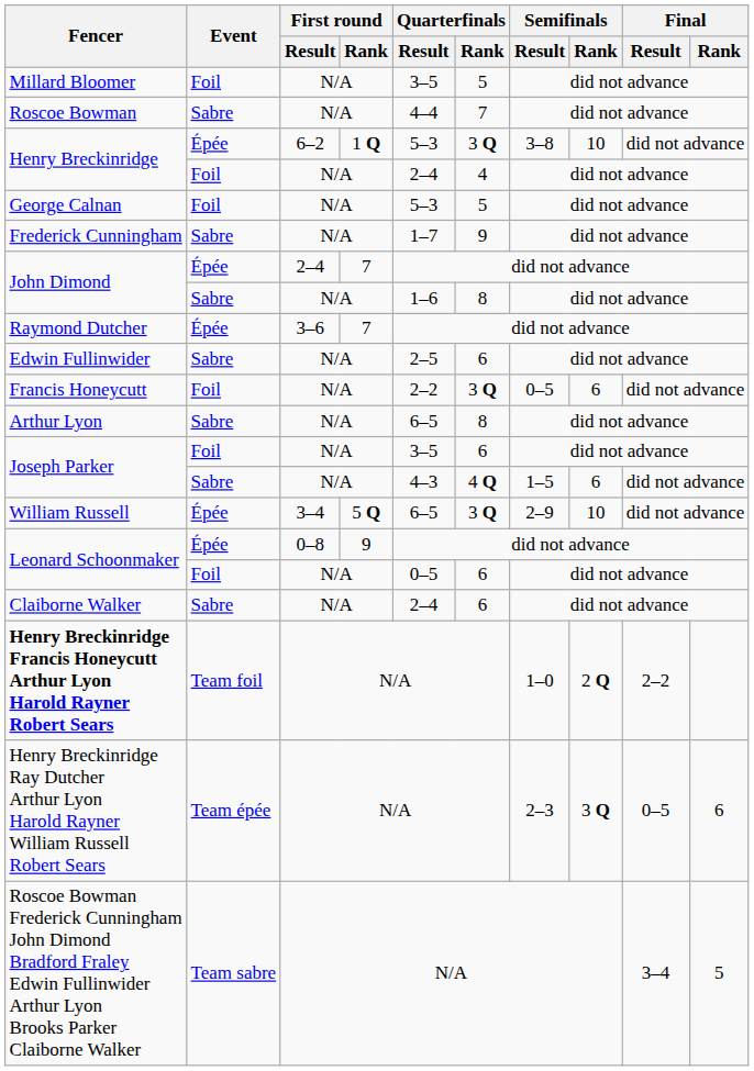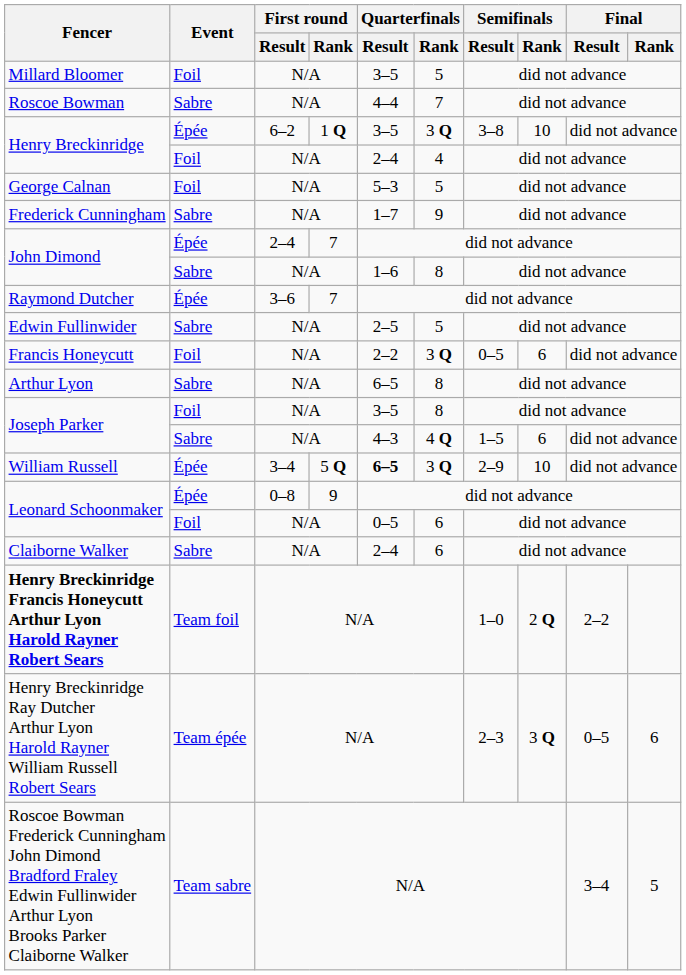 <table class=wikitable style="font-size:90%">
 <tr>
 <th rowspan=2>Fencer</th>
 <th rowspan=2>Event</th>
 <th colspan=2>First round</th>
 <th colspan=2>Quarterfinals</th>
 <th colspan=2>Semifinals</th>
 <th colspan=2>Final</th>
 </tr>
 <tr>
 <th>Result</th>
 <th>Rank</th>
 <th>Result</th>
 <th>Rank</th>
 <th>Result</th>
 <th>Rank</th>
 <th>Result</th>
 <th>Rank</th>
 </tr>
 <tr>
 <td><a href='#'>Millard Bloomer</a></td>
 <td><a href='#'>Foil</a></td>
 <td align=center colspan=2>N/A</td>
 <td align=center>3–5</td>
 <td align=center>5</td>
 <td align=center colspan=4>did not advance</td>
 </tr>
 <tr>
 <td><a href='#'>Roscoe Bowman</a></td>
 <td><a href='#'>Sabre</a></td>
 <td align=center colspan=2>N/A</td>
 <td align=center>4–4</td>
 <td align=center>7</td>
 <td align=center colspan=4>did not advance</td>
 </tr>
 <tr>
 <td rowspan=2><a href='#'>Henry Breckinridge</a></td>
 <td><a href='#'>Épée</a></td>
 <td align=center>6–2</td>
 <td align=center>1 <strong>Q</strong></td>
-<td align=center>5–3</td>
+<td align=center>3–5</td>
 <td align=center>3 <strong>Q</strong></td>
 <td align=center>3–8</td>
 <td align=center>10</td>
 <td align=center colspan=2>did not advance</td>
 </tr>
 <tr>
 <td><a href='#'>Foil</a></td>
 <td align=center colspan=2>N/A</td>
 <td align=center>2–4</td>
 <td align=center>4</td>
 <td align=center colspan=4>did not advance</td>
 </tr>
 <tr>
 <td><a href='#'>George Calnan</a></td>
 <td><a href='#'>Foil</a></td>
 <td align=center colspan=2>N/A</td>
 <td align=center>5–3</td>
 <td align=center>5</td>
 <td align=center colspan=4>did not advance</td>
 </tr>
 <tr>
 <td><a href='#'>Frederick Cunningham</a></td>
 <td><a href='#'>Sabre</a></td>
 <td align=center colspan=2>N/A</td>
 <td align=center>1–7</td>
 <td align=center>9</td>
 <td align=center colspan=4>did not advance</td>
 </tr>
 <tr>
 <td rowspan=2><a href='#'>John Dimond</a></td>
 <td><a href='#'>Épée</a></td>
 <td align=center>2–4</td>
 <td align=center>7</td>
 <td align=center colspan=6>did not advance</td>
 </tr>
 <tr>
 <td><a href='#'>Sabre</a></td>
 <td align=center colspan=2>N/A</td>
 <td align=center>1–6</td>
 <td align=center>8</td>
 <td align=center colspan=4>did not advance</td>
 </tr>
 <tr>
 <td><a href='#'>Raymond Dutcher</a></td>
 <td><a href='#'>Épée</a></td>
 <td align=center>3–6</td>
 <td align=center>7</td>
 <td align=center colspan=6>did not advance</td>
 </tr>
 <tr>
 <td><a href='#'>Edwin Fullinwider</a></td>
 <td><a href='#'>Sabre</a></td>
 <td align=center colspan=2>N/A</td>
 <td align=center>2–5</td>
-<td align=center>6</td>
+<td align=center>5</td>
 <td align=center colspan=4>did not advance</td>
 </tr>
 <tr>
 <td><a href='#'>Francis Honeycutt</a></td>
 <td><a href='#'>Foil</a></td>
 <td align=center colspan=2>N/A</td>
 <td align=center>2–2</td>
 <td align=center>3 <strong>Q</strong></td>
 <td align=center>0–5</td>
 <td align=center>6</td>
 <td align=center colspan=2>did not advance</td>
 </tr>
 <tr>
 <td><a href='#'>Arthur Lyon</a></td>
 <td><a href='#'>Sabre</a></td>
 <td align=center colspan=2>N/A</td>
 <td align=center>6–5</td>
 <td align=center>8</td>
 <td align=center colspan=4>did not advance</td>
 </tr>
 <tr>
 <td rowspan=2><a href='#'>Joseph Parker</a></td>
 <td><a href='#'>Foil</a></td>
 <td align=center colspan=2>N/A</td>
 <td align=center>3–5</td>
-<td align=center>6</td>
+<td align=center>8</td>
 <td align=center colspan=4>did not advance</td>
 </tr>
 <tr>
 <td><a href='#'>Sabre</a></td>
 <td align=center colspan=2>N/A</td>
 <td align=center>4–3</td>
 <td align=center>4 <strong>Q</strong></td>
 <td align=center>1–5</td>
 <td align=center>6</td>
 <td align=center colspan=2>did not advance</td>
 </tr>
 <tr>
 <td><a href='#'>William Russell</a></td>
 <td><a href='#'>Épée</a></td>
 <td align=center>3–4</td>
 <td align=center>5 <strong>Q</strong></td>
-<td align=center>6–5</td>
+<td align=center><strong>6–5</strong></td>
 <td align=center>3 <strong>Q</strong></td>
 <td align=center>2–9</td>
 <td align=center>10</td>
 <td align=center colspan=2>did not advance</td>
 </tr>
 <tr>
 <td rowspan=2><a href='#'>Leonard Schoonmaker</a></td>
 <td><a href='#'>Épée</a></td>
 <td align=center>0–8</td>
 <td align=center>9</td>
 <td align=center colspan=6>did not advance</td>
 </tr>
 <tr>
 <td><a href='#'>Foil</a></td>
 <td align=center colspan=2>N/A</td>
 <td align=center>0–5</td>
 <td align=center>6</td>
 <td align=center colspan=4>did not advance</td>
 </tr>
 <tr>
 <td><a href='#'>Claiborne Walker</a></td>
 <td><a href='#'>Sabre</a></td>
 <td align=center colspan=2>N/A</td>
 <td align=center>2–4</td>
 <td align=center>6</td>
 <td align=center colspan=4>did not advance</td>
 </tr>
 <tr>
 <td><strong>Henry Breckinridge<br>Francis Honeycutt<br>Arthur Lyon<br><a href='#'>Harold Rayner</a><br><a href='#'>Robert Sears</a></strong></td>
 <td><a href='#'>Team foil</a></td>
 <td align=center colspan=4>N/A</td>
 <td align=center>1–0</td>
 <td align=center>2 <strong>Q</strong></td>
 <td align=center>2–2</td>
 <td align=center></td>
 </tr>
 <tr>
 <td>Henry Breckinridge<br>Ray Dutcher<br>Arthur Lyon<br><a href='#'>Harold Rayner</a><br>William Russell<br><a href='#'>Robert Sears</a></td>
 <td><a href='#'>Team épée</a></td>
 <td align=center colspan=4>N/A</td>
 <td align=center>2–3</td>
 <td align=center>3 <strong>Q</strong></td>
 <td align=center>0–5</td>
 <td align=center>6</td>
 </tr>
 <tr>
 <td>Roscoe Bowman<br>Frederick Cunningham<br>John Dimond<br><a href='#'>Bradford Fraley</a><br>Edwin Fullinwider<br>Arthur Lyon<br>Brooks Parker<br>Claiborne Walker</td>
 <td><a href='#'>Team sabre</a></td>
 <td align=center colspan=6>N/A</td>
 <td align=center>3–4</td>
 <td align=center>5</td>
 </tr>
 </table>
